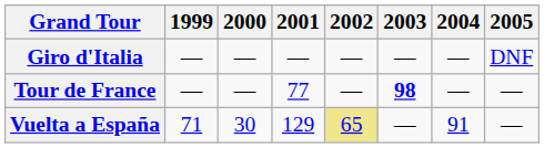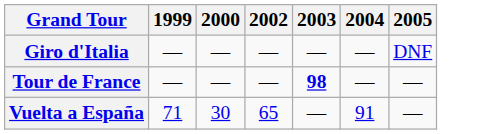 <table class="wikitable plainrowheaders">
 <tr>
 <th scope="col"><a href='#'>Grand Tour</a></th>
 <th scope="col">1999</th>
 <th scope="col">2000</th>
-<th scope="col">2001</th>
 <th scope="col">2002</th>
 <th scope="col">2003</th>
 <th scope="col">2004</th>
 <th scope="col">2005</th>
 </tr>
 <tr style="text-align:center;">
 <th scope="row"> <a href='#'>Giro d'Italia</a></th>
 <td>—</td>
 <td>—</td>
 <td>—</td>
 <td>—</td>
 <td>—</td>
-<td>—</td>
 <td style="text-align:center;"><a href='#'>DNF</a></td>
 </tr>
 <tr style="text-align:center;">
 <th scope="row"> <a href='#'>Tour de France</a></th>
 <td>—</td>
 <td>—</td>
-<td style="text-align:center;"><a href='#'>77</a></td>
 <td>—</td>
 <td style="text-align:center;"><strong><a href='#'>98</a></strong></td>
 <td>—</td>
 <td>—</td>
 </tr>
 <tr style="text-align:center;">
 <th scope="row"> <a href='#'>Vuelta a España</a></th>
 <td style="text-align:center;"><a href='#'>71</a></td>
 <td style="text-align:center;"><a href='#'>30</a></td>
-<td style="text-align:center;"><a href='#'>129</a></td>
-<td style="background: khaki; text-align:center;"><a href='#'>65</a></td>
+<td style="text-align:center;"><a href='#'>65</a></td>
 <td>—</td>
 <td style="text-align:center;"><a href='#'>91</a></td>
 <td>—</td>
 </tr>
 </table>
